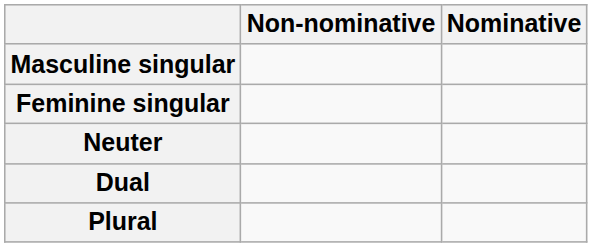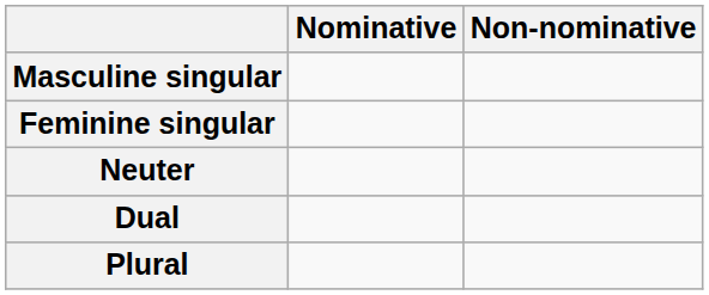 <table class="wikitable">
 <tr>
 <th></th>
+<th>Nominative</th>
 <th>Non-nominative</th>
-<th>Nominative</th>
 </tr>
 <tr>
 <th>Masculine singular</th>
 <td></td>
 <td></td>
 </tr>
 <tr>
 <th>Feminine singular</th>
 <td></td>
 <td></td>
 </tr>
 <tr>
 <th>Neuter</th>
 <td></td>
 <td></td>
 </tr>
 <tr>
 <th>Dual</th>
 <td></td>
 <td></td>
 </tr>
 <tr>
 <th>Plural</th>
 <td></td>
 <td></td>
 </tr>
 </table>
